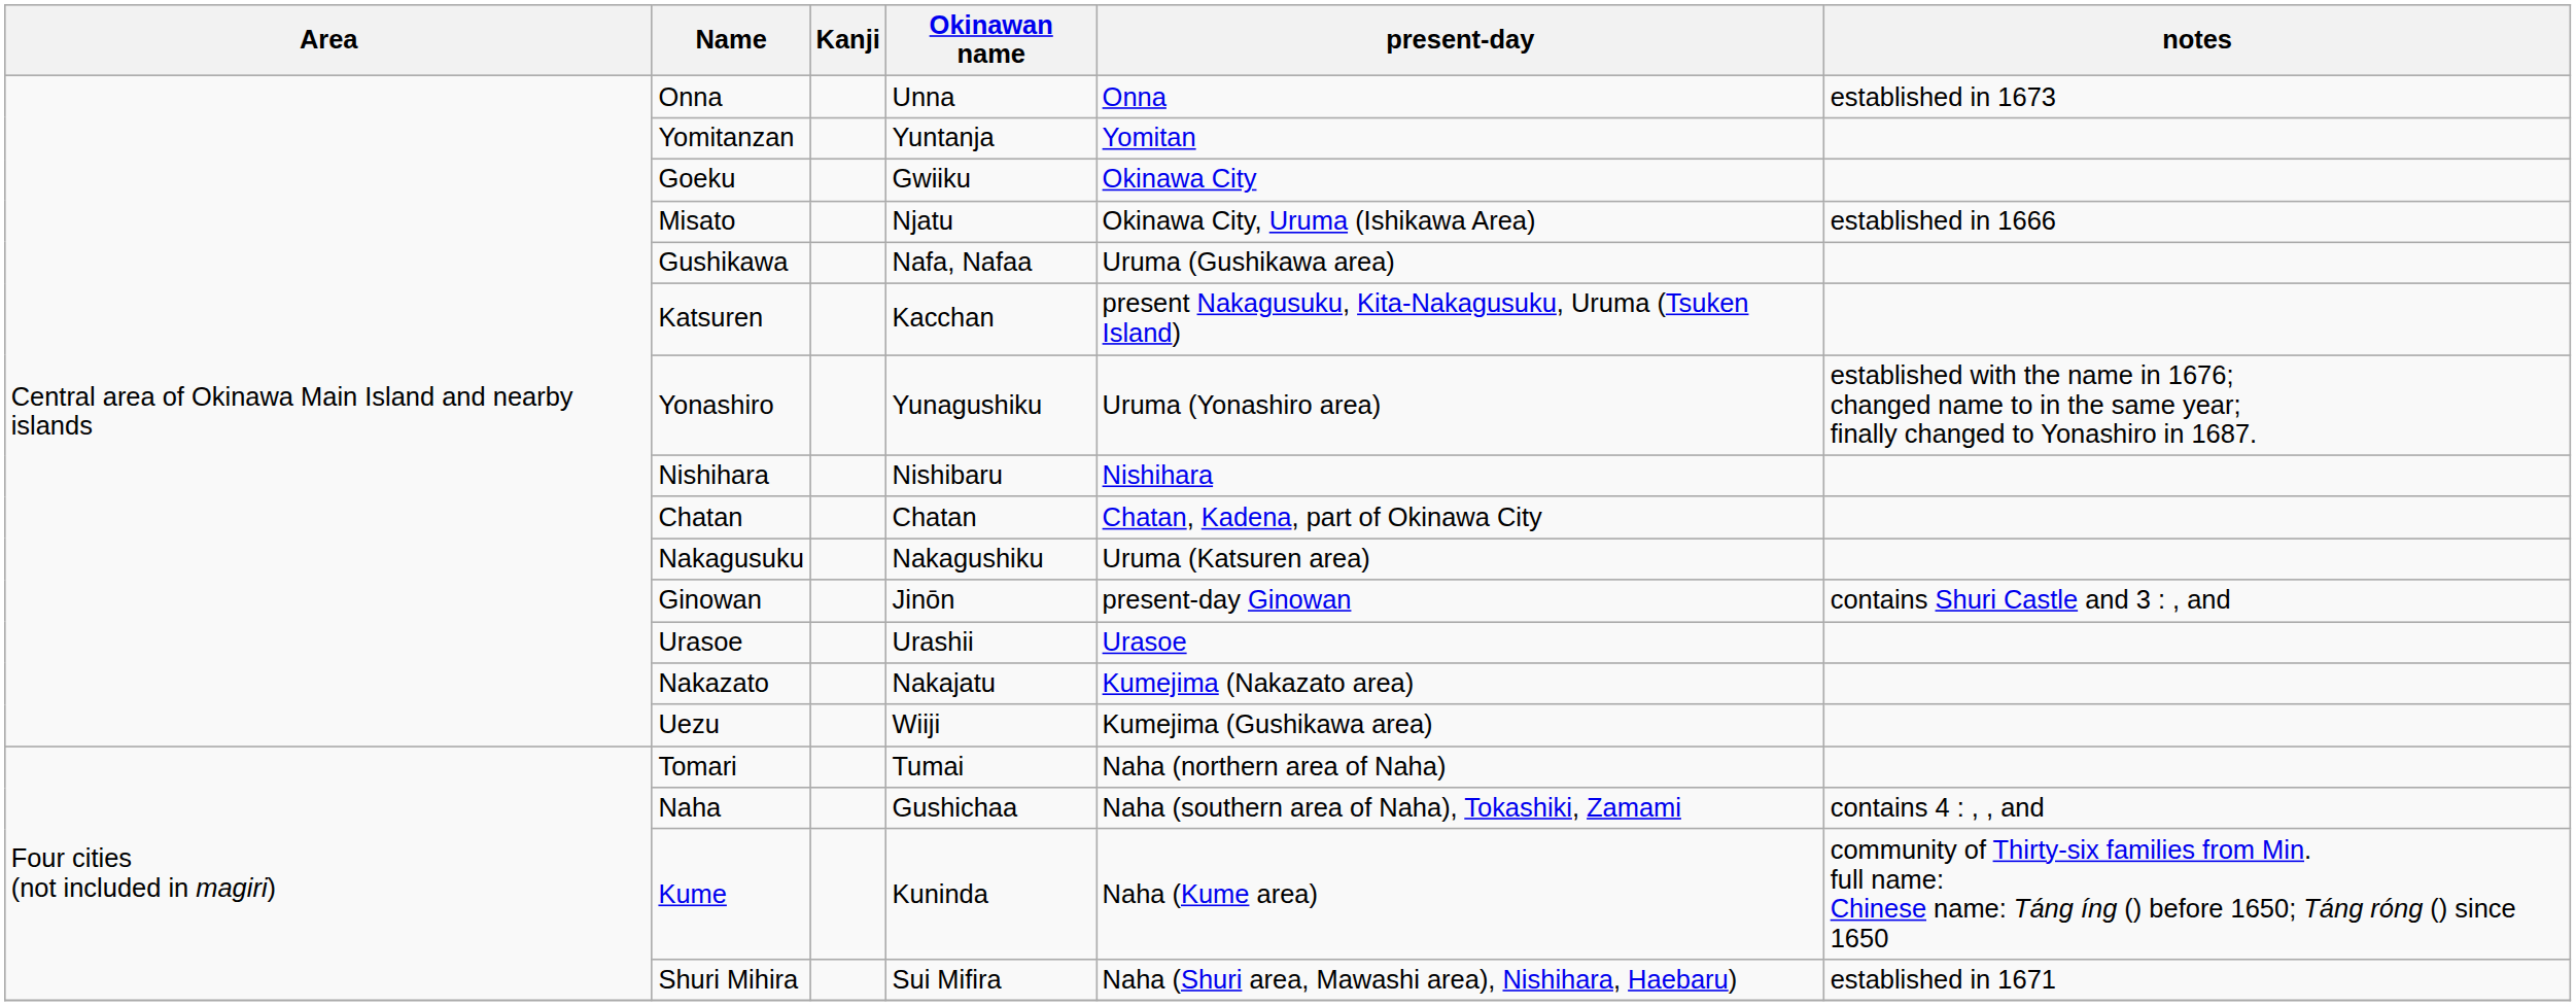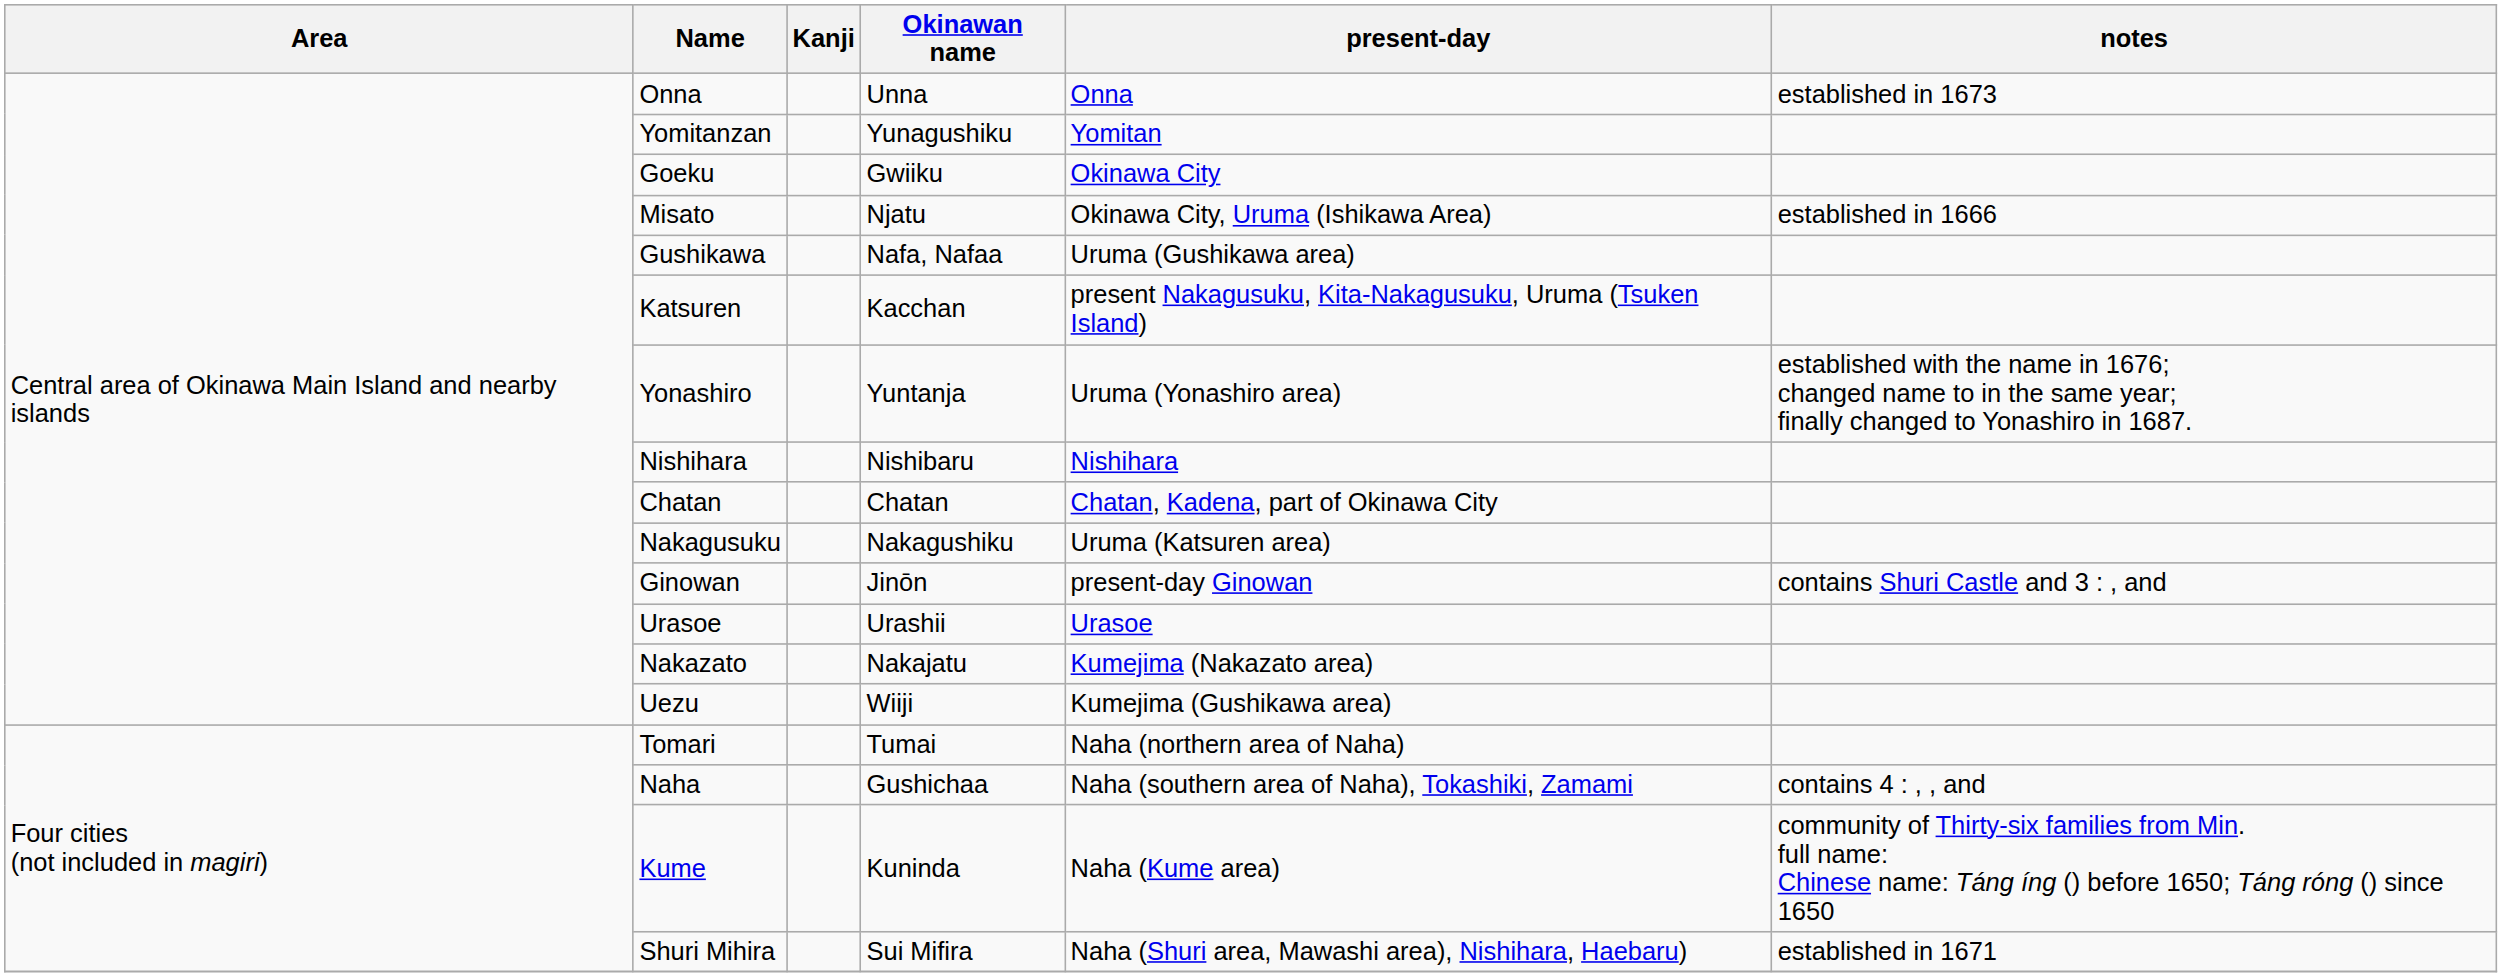 <table class="wikitable">
 <tr>
 <th>Area</th>
 <th>Name</th>
 <th>Kanji</th>
 <th><a href='#'>Okinawan</a> name</th>
 <th>present-day</th>
 <th>notes</th>
 </tr>
 <tr>
 <td rowspan="14">Central area of Okinawa Main Island and nearby islands</td>
 <td>Onna</td>
 <td></td>
 <td>Unna</td>
 <td><a href='#'>Onna</a></td>
 <td>established in 1673</td>
 </tr>
 <tr>
 <td>Yomitanzan</td>
 <td></td>
-<td>Yuntanja</td>
+<td>Yunagushiku</td>
 <td><a href='#'>Yomitan</a></td>
 <td></td>
 </tr>
 <tr>
 <td>Goeku</td>
 <td></td>
 <td>Gwiiku</td>
 <td><a href='#'>Okinawa City</a></td>
 <td></td>
 </tr>
 <tr>
 <td>Misato</td>
 <td></td>
 <td>Njatu</td>
 <td>Okinawa City, <a href='#'>Uruma</a> (Ishikawa Area)</td>
 <td>established in 1666</td>
 </tr>
 <tr>
 <td>Gushikawa</td>
 <td></td>
 <td>Nafa, Nafaa</td>
 <td>Uruma (Gushikawa area)</td>
 <td></td>
 </tr>
 <tr>
 <td>Katsuren</td>
 <td></td>
 <td>Kacchan</td>
 <td>present <a href='#'>Nakagusuku</a>, <a href='#'>Kita-Nakagusuku</a>, Uruma (<a href='#'>Tsuken Island</a>)</td>
 <td></td>
 </tr>
 <tr>
 <td>Yonashiro</td>
 <td></td>
-<td>Yunagushiku</td>
+<td>Yuntanja</td>
 <td>Uruma (Yonashiro area)</td>
 <td>established with the name  in 1676;<br> changed name to  in the same year;<br> finally changed to Yonashiro in 1687.</td>
 </tr>
 <tr>
 <td>Nishihara</td>
 <td></td>
 <td>Nishibaru</td>
 <td><a href='#'>Nishihara</a></td>
 <td></td>
 </tr>
 <tr>
 <td>Chatan</td>
 <td></td>
 <td>Chatan</td>
 <td><a href='#'>Chatan</a>, <a href='#'>Kadena</a>, part of Okinawa City</td>
 <td></td>
 </tr>
 <tr>
 <td>Nakagusuku</td>
 <td></td>
 <td>Nakagushiku</td>
 <td>Uruma (Katsuren area)</td>
 <td></td>
 </tr>
 <tr>
 <td>Ginowan</td>
 <td></td>
 <td>Jinōn</td>
 <td>present-day <a href='#'>Ginowan</a></td>
 <td>contains <a href='#'>Shuri Castle</a> and 3 : ,  and </td>
 </tr>
 <tr>
 <td>Urasoe</td>
 <td></td>
 <td>Urashii</td>
 <td><a href='#'>Urasoe</a></td>
 <td></td>
 </tr>
 <tr>
 <td>Nakazato</td>
 <td></td>
 <td>Nakajatu</td>
 <td><a href='#'>Kumejima</a> (Nakazato area)</td>
 <td></td>
 </tr>
 <tr>
 <td>Uezu</td>
 <td></td>
 <td>Wiiji</td>
 <td>Kumejima (Gushikawa area)</td>
 <td></td>
 </tr>
 <tr>
 <td rowspan="4">Four cities<br>(not included in <em>magiri</em>)</td>
 <td>Tomari</td>
 <td></td>
 <td>Tumai</td>
 <td>Naha (northern area of Naha)</td>
 <td></td>
 </tr>
 <tr>
 <td>Naha</td>
 <td></td>
 <td>Gushichaa</td>
 <td>Naha (southern area of Naha), <a href='#'>Tokashiki</a>, <a href='#'>Zamami</a></td>
 <td>contains 4 : , ,  and </td>
 </tr>
 <tr>
 <td><a href='#'>Kume</a></td>
 <td></td>
 <td>Kuninda</td>
 <td>Naha (<a href='#'>Kume</a> area)</td>
 <td>community of <a href='#'>Thirty-six families from Min</a>.<br>full name: <br><a href='#'>Chinese</a> name: <em>Táng íng</em> () before 1650; <em>Táng róng</em> () since 1650</td>
 </tr>
 <tr>
 <td>Shuri Mihira</td>
 <td></td>
 <td>Sui Mifira</td>
 <td>Naha (<a href='#'>Shuri</a> area, Mawashi area), <a href='#'>Nishihara</a>, <a href='#'>Haebaru</a>)</td>
 <td>established in 1671</td>
 </tr>
 <tr>
 </tr>
 </table>
